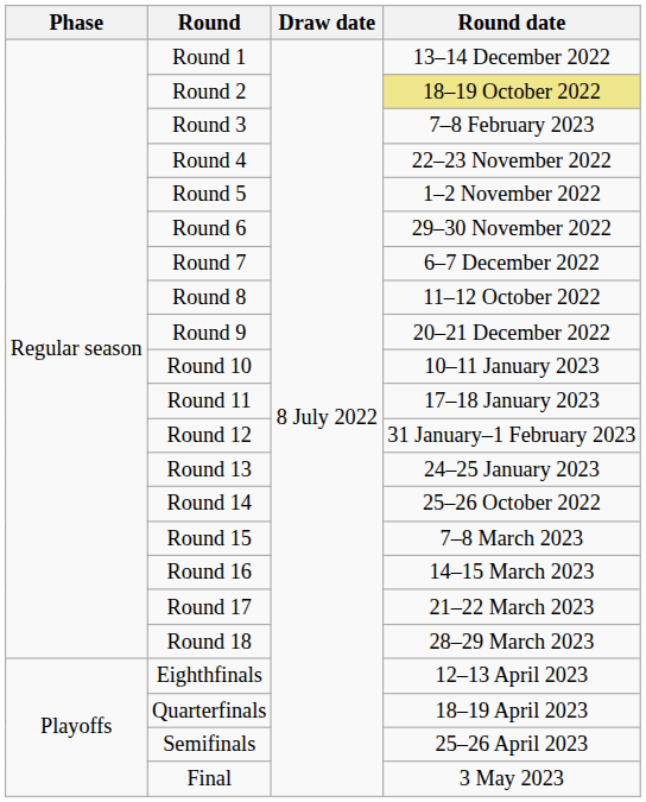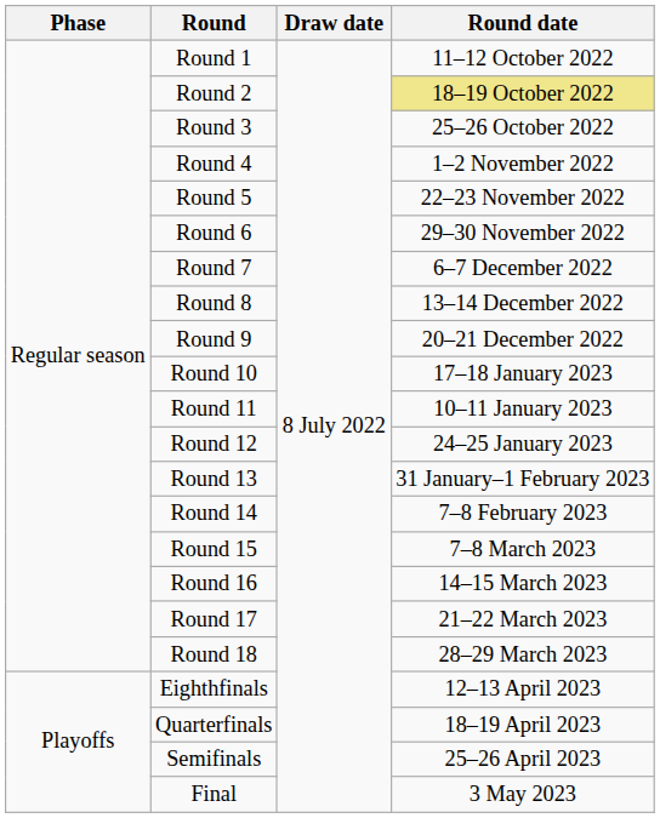 <table class="wikitable" style="text-align:center">
 <tr>
 <th>Phase</th>
 <th>Round</th>
 <th>Draw date</th>
 <th>Round date</th>
 </tr>
 <tr>
 <td rowspan="18">Regular season</td>
 <td>Round 1</td>
 <td rowspan="22">8 July 2022</td>
-<td>13–14 December 2022</td>
+<td>11–12 October 2022</td>
 </tr>
 <tr>
 <td>Round 2</td>
 <td style="background: khaki;">18–19 October 2022</td>
 </tr>
 <tr>
 <td>Round 3</td>
-<td>7–8 February 2023</td>
+<td>25–26 October 2022</td>
 </tr>
 <tr>
 <td>Round 4</td>
-<td>22–23 November 2022</td>
+<td>1–2 November 2022</td>
 </tr>
 <tr>
 <td>Round 5</td>
-<td>1–2 November 2022</td>
+<td>22–23 November 2022</td>
 </tr>
 <tr>
 <td>Round 6</td>
 <td>29–30 November 2022</td>
 </tr>
 <tr>
 <td>Round 7</td>
 <td>6–7 December 2022</td>
 </tr>
 <tr>
 <td>Round 8</td>
-<td>11–12 October 2022</td>
+<td>13–14 December 2022</td>
 </tr>
 <tr>
 <td>Round 9</td>
 <td>20–21 December 2022</td>
 </tr>
 <tr>
 <td>Round 10</td>
+<td>17–18 January 2023</td>
+</tr>
+<tr>
+<td>Round 11</td>
 <td>10–11 January 2023</td>
 </tr>
 <tr>
-<td>Round 11</td>
-<td>17–18 January 2023</td>
+<td>Round 12</td>
+<td>24–25 January 2023</td>
 </tr>
 <tr>
-<td>Round 12</td>
+<td>Round 13</td>
 <td>31 January–1 February 2023</td>
 </tr>
 <tr>
-<td>Round 13</td>
-<td>24–25 January 2023</td>
-</tr>
-<tr>
 <td>Round 14</td>
-<td>25–26 October 2022</td>
+<td>7–8 February 2023</td>
 </tr>
 <tr>
 <td>Round 15</td>
 <td>7–8 March 2023</td>
 </tr>
 <tr>
 <td>Round 16</td>
 <td>14–15 March 2023</td>
 </tr>
 <tr>
 <td>Round 17</td>
 <td>21–22 March 2023</td>
 </tr>
 <tr>
 <td>Round 18</td>
 <td>28–29 March 2023</td>
 </tr>
 <tr>
 <td rowspan="4">Playoffs</td>
 <td>Eighthfinals</td>
 <td>12–13 April 2023</td>
 </tr>
 <tr>
 <td>Quarterfinals</td>
 <td>18–19 April 2023</td>
 </tr>
 <tr>
 <td>Semifinals</td>
 <td>25–26 April 2023</td>
 </tr>
 <tr>
 <td>Final</td>
 <td>3 May 2023</td>
 </tr>
 </table>
